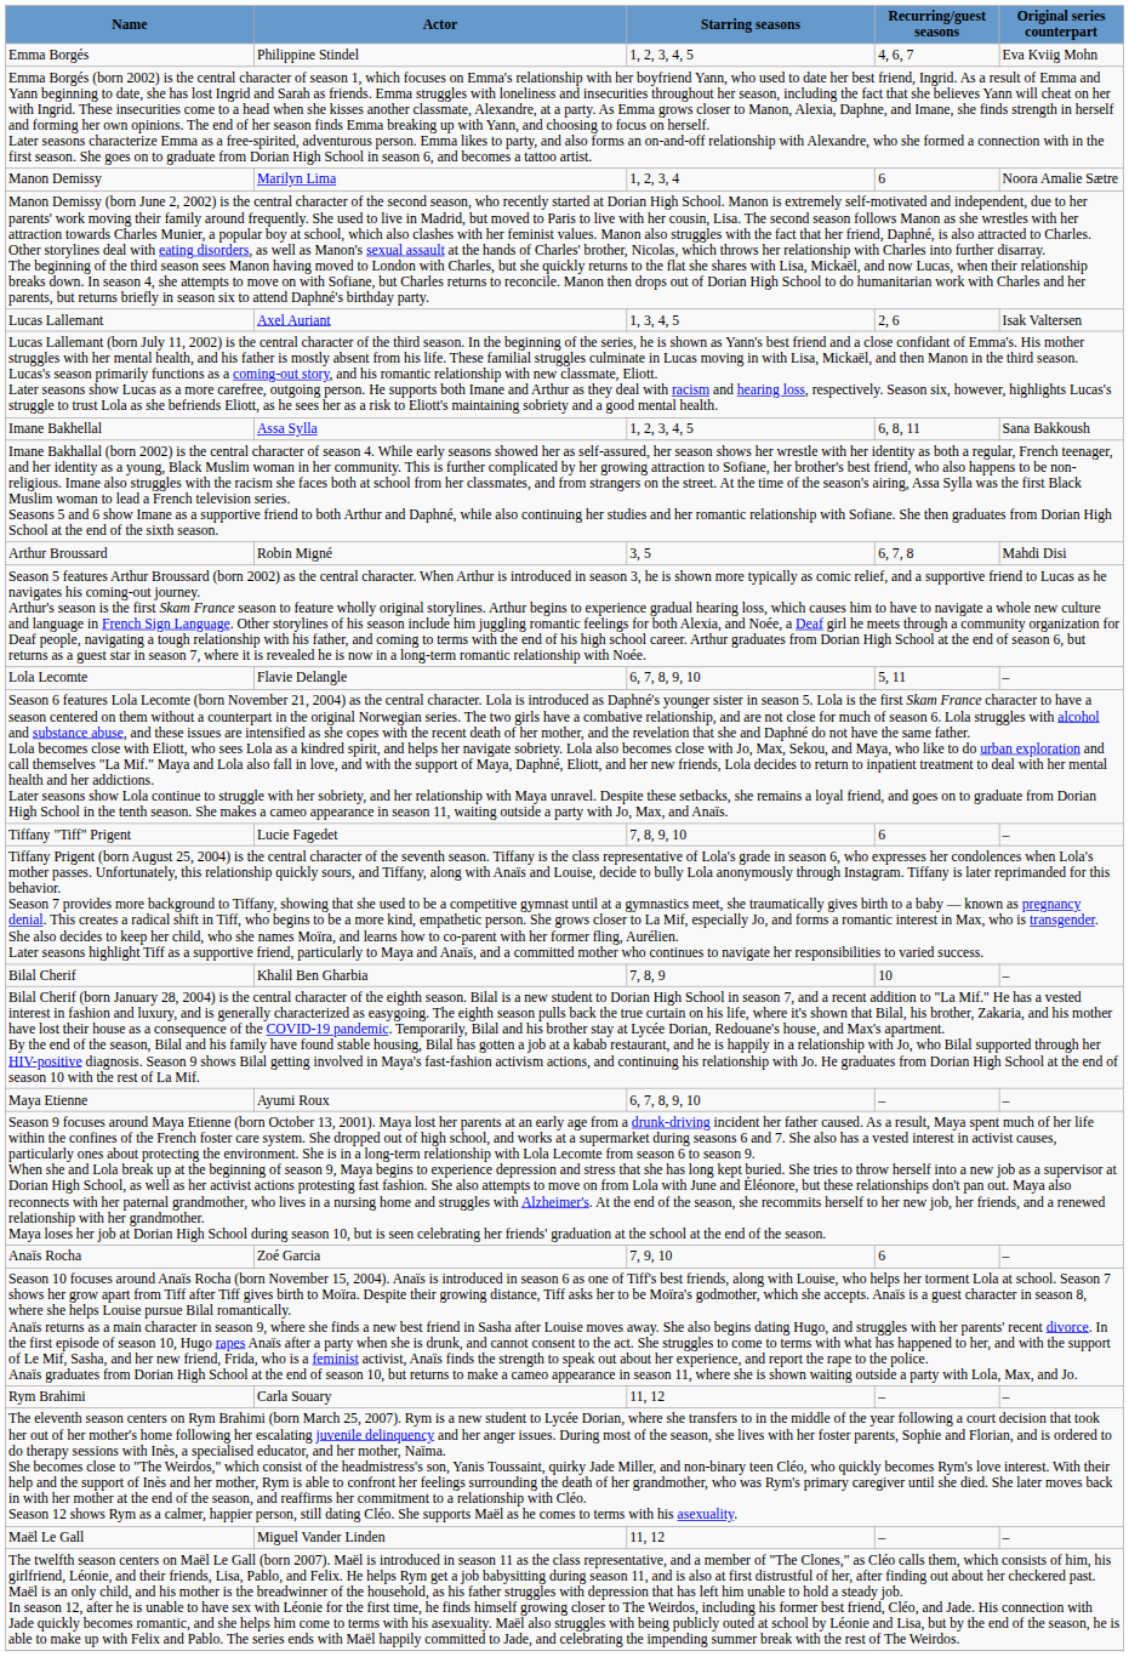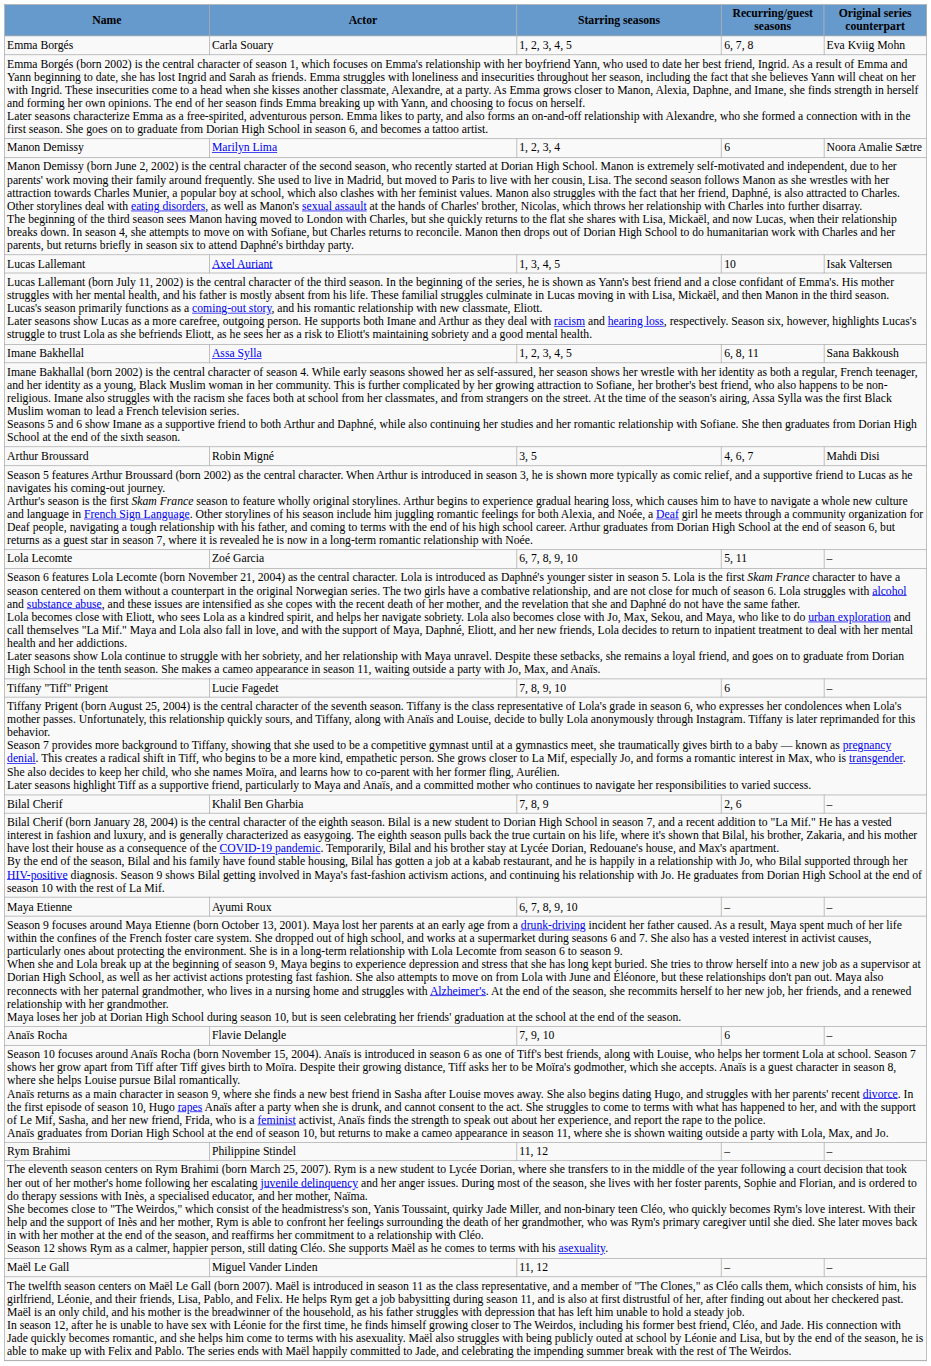 <table class="wikitable" style="width:100%; margin-right:auto;">
 <tr>
 <th style="background-color:#6699CC; width:20%">Name</th>
 <th style="background-color:#6699CC; width:30%">Actor</th>
 <th style="background-color:#6699CC; width:20%">Starring seasons</th>
 <th style="background-color:#6699CC; width:10%">Recurring/guest seasons</th>
 <th style="background-color:#6699CC; width:10%">Original series counterpart</th>
 </tr>
 <tr>
 <td>Emma Borgés</td>
-<td>Philippine Stindel</td>
+<td>Carla Souary</td>
 <td>1, 2, 3, 4, 5</td>
-<td>4, 6, 7</td>
+<td>6, 7, 8</td>
 <td>Eva Kviig Mohn</td>
 </tr>
 <tr>
 <td colspan="5">Emma Borgés (born 2002) is the central character of season 1, which focuses on Emma's relationship with her boyfriend Yann, who used to date her best friend, Ingrid. As a result of Emma and Yann beginning to date, she has lost Ingrid and Sarah as friends. Emma struggles with loneliness and insecurities throughout her season, including the fact that she believes Yann will cheat on her with Ingrid. These insecurities come to a head when she kisses another classmate, Alexandre, at a party. As Emma grows closer to Manon, Alexia, Daphne, and Imane, she finds strength in herself and forming her own opinions. The end of her season finds Emma breaking up with Yann, and choosing to focus on herself.<br>Later seasons characterize Emma as a free-spirited, adventurous person. Emma likes to party, and also forms an on-and-off relationship with Alexandre, who she formed a connection with in the first season. She goes on to graduate from Dorian High School in season 6, and becomes a tattoo artist.</td>
 </tr>
 <tr>
 <td>Manon Demissy</td>
 <td><a href='#'>Marilyn Lima</a></td>
 <td>1, 2, 3, 4</td>
 <td>6</td>
 <td>Noora Amalie Sætre</td>
 </tr>
 <tr>
 <td colspan="5">Manon Demissy (born June 2, 2002) is the central character of the second season, who recently started at Dorian High School. Manon is extremely self-motivated and independent, due to her parents' work moving their family around frequently. She used to live in Madrid, but moved to Paris to live with her cousin, Lisa. The second season follows Manon as she wrestles with her attraction towards Charles Munier, a popular boy at school, which also clashes with her feminist values. Manon also struggles with the fact that her friend, Daphné, is also attracted to Charles. Other storylines deal with <a href='#'>eating disorders</a>, as well as Manon's <a href='#'>sexual assault</a> at the hands of Charles' brother, Nicolas, which throws her relationship with Charles into further disarray.<br>The beginning of the third season sees Manon having moved to London with Charles, but she quickly returns to the flat she shares with Lisa, Mickaël, and now Lucas, when their relationship breaks down. In season 4, she attempts to move on with Sofiane, but Charles returns to reconcile. Manon then drops out of Dorian High School to do humanitarian work with Charles and her parents, but returns briefly in season six to attend Daphné's birthday party.</td>
 </tr>
 <tr>
 <td>Lucas Lallemant</td>
 <td><a href='#'>Axel Auriant</a></td>
 <td>1, 3, 4, 5</td>
-<td>2, 6</td>
+<td>10</td>
 <td>Isak Valtersen</td>
 </tr>
 <tr>
 <td colspan="5">Lucas Lallemant (born July 11, 2002) is the central character of the third season. In the beginning of the series, he is shown as Yann's best friend and a close confidant of Emma's. His mother struggles with her mental health, and his father is mostly absent from his life. These familial struggles culminate in Lucas moving in with Lisa, Mickaël, and then Manon in the third season. Lucas's season primarily functions as a <a href='#'>coming-out story</a>, and his romantic relationship with new classmate, Eliott.<br>Later seasons show Lucas as a more carefree, outgoing person. He supports both Imane and Arthur as they deal with <a href='#'>racism</a> and <a href='#'>hearing loss</a>, respectively. Season six, however, highlights Lucas's struggle to trust Lola as she befriends Eliott, as he sees her as a risk to Eliott's maintaining sobriety and a good mental health.</td>
 </tr>
 <tr>
 <td>Imane Bakhellal</td>
 <td><a href='#'>Assa Sylla</a></td>
 <td>1, 2, 3, 4, 5</td>
 <td>6, 8, 11</td>
 <td>Sana Bakkoush</td>
 </tr>
 <tr>
 <td colspan="5">Imane Bakhallal (born 2002) is the central character of season 4. While early seasons showed her as self-assured, her season shows her wrestle with her identity as both a regular, French teenager, and her identity as a young, Black Muslim woman in her community. This is further complicated by her growing attraction to Sofiane, her brother's best friend, who also happens to be non-religious. Imane also struggles with the racism she faces both at school from her classmates, and from strangers on the street. At the time of the season's airing, Assa Sylla was the first Black Muslim woman to lead a French television series.<br>Seasons 5 and 6 show Imane as a supportive friend to both Arthur and Daphné, while also continuing her studies and her romantic relationship with Sofiane. She then graduates from Dorian High School at the end of the sixth season.</td>
 </tr>
 <tr>
 <td>Arthur Broussard</td>
 <td>Robin Migné</td>
 <td>3, 5</td>
-<td>6, 7, 8</td>
+<td>4, 6, 7</td>
 <td>Mahdi Disi</td>
 </tr>
 <tr>
 <td colspan="5">Season 5 features Arthur Broussard (born 2002) as the central character. When Arthur is introduced in season 3, he is shown more typically as comic relief, and a supportive friend to Lucas as he navigates his coming-out journey.<br>Arthur's season is the first <em>Skam France</em> season to feature wholly original storylines. Arthur begins to experience gradual hearing loss, which causes him to have to navigate a whole new culture and language in <a href='#'>French Sign Language</a>. Other storylines of his season include him juggling romantic feelings for both Alexia, and Noée, a <a href='#'>Deaf</a> girl he meets through a community organization for Deaf people, navigating a tough relationship with his father, and coming to terms with the end of his high school career. Arthur graduates from Dorian High School at the end of season 6, but returns as a guest star in season 7, where it is revealed he is now in a long-term romantic relationship with Noée.</td>
 </tr>
 <tr>
 <td>Lola Lecomte</td>
-<td>Flavie Delangle</td>
+<td>Zoé Garcia</td>
 <td>6, 7, 8, 9, 10</td>
 <td>5, 11</td>
 <td>–</td>
 </tr>
 <tr>
 <td colspan="5">Season 6 features Lola Lecomte (born November 21, 2004) as the central character. Lola is introduced as Daphné's younger sister in season 5. Lola is the first <em>Skam France</em> character to have a season centered on them without a counterpart in the original Norwegian series. The two girls have a combative relationship, and are not close for much of season 6. Lola struggles with <a href='#'>alcohol</a> and <a href='#'>substance abuse</a>, and these issues are intensified as she copes with the recent death of her mother, and the revelation that she and Daphné do not have the same father.<br>Lola becomes close with Eliott, who sees Lola as a kindred spirit, and helps her navigate sobriety. Lola also becomes close with Jo, Max, Sekou, and Maya, who like to do <a href='#'>urban exploration</a> and call themselves "La Mif." Maya and Lola also fall in love, and with the support of Maya, Daphné, Eliott, and her new friends, Lola decides to return to inpatient treatment to deal with her mental health and her addictions.<br>Later seasons show Lola continue to struggle with her sobriety, and her relationship with Maya unravel. Despite these setbacks, she remains a loyal friend, and goes on to graduate from Dorian High School in the tenth season. She makes a cameo appearance in season 11, waiting outside a party with Jo, Max, and Anaïs.</td>
 </tr>
 <tr>
 <td>Tiffany "Tiff" Prigent</td>
 <td>Lucie Fagedet</td>
 <td>7, 8, 9, 10</td>
 <td>6</td>
 <td>–</td>
 </tr>
 <tr>
 <td colspan="5">Tiffany Prigent (born August 25, 2004) is the central character of the seventh season. Tiffany is the class representative of Lola's grade in season 6, who expresses her condolences when Lola's mother passes. Unfortunately, this relationship quickly sours, and Tiffany, along with Anaïs and Louise, decide to bully Lola anonymously through Instagram. Tiffany is later reprimanded for this behavior.<br>Season 7 provides more background to Tiffany, showing that she used to be a competitive gymnast until at a gymnastics meet, she traumatically gives birth to a baby — known as <a href='#'>pregnancy denial</a>. This creates a radical shift in Tiff, who begins to be a more kind, empathetic person. She grows closer to La Mif, especially Jo, and forms a romantic interest in Max, who is <a href='#'>transgender</a>. She also decides to keep her child, who she names Moïra, and learns how to co-parent with her former fling, Aurélien.<br>Later seasons highlight Tiff as a supportive friend, particularly to Maya and Anaïs, and a committed mother who continues to navigate her responsibilities to varied success.</td>
 </tr>
 <tr>
 <td>Bilal Cherif</td>
 <td>Khalil Ben Gharbia</td>
 <td>7, 8, 9</td>
-<td>10</td>
+<td>2, 6</td>
 <td>–</td>
 </tr>
 <tr>
 <td colspan="5">Bilal Cherif (born January 28, 2004) is the central character of the eighth season. Bilal is a new student to Dorian High School in season 7, and a recent addition to "La Mif." He has a vested interest in fashion and luxury, and is generally characterized as easygoing. The eighth season pulls back the true curtain on his life, where it's shown that Bilal, his brother, Zakaria, and his mother have lost their house as a consequence of the <a href='#'>COVID-19 pandemic</a>. Temporarily, Bilal and his brother stay at Lycée Dorian, Redouane's house, and Max's apartment.<br>By the end of the season, Bilal and his family have found stable housing, Bilal has gotten a job at a kabab restaurant, and he is happily in a relationship with Jo, who Bilal supported through her <a href='#'>HIV-positive</a> diagnosis. Season 9 shows Bilal getting involved in Maya's fast-fashion activism actions, and continuing his relationship with Jo. He graduates from Dorian High School at the end of season 10 with the rest of La Mif.</td>
 </tr>
 <tr>
 <td>Maya Etienne</td>
 <td>Ayumi Roux</td>
 <td>6, 7, 8, 9, 10</td>
 <td>–</td>
 <td>–</td>
 </tr>
 <tr>
 <td colspan="5">Season 9 focuses around Maya Etienne (born October 13, 2001). Maya lost her parents at an early age from a <a href='#'>drunk-driving</a> incident her father caused. As a result, Maya spent much of her life within the confines of the French foster care system. She dropped out of high school, and works at a supermarket during seasons 6 and 7. She also has a vested interest in activist causes, particularly ones about protecting the environment. She is in a long-term relationship with Lola Lecomte from season 6 to season 9.<br>When she and Lola break up at the beginning of season 9, Maya begins to experience depression and stress that she has long kept buried. She tries to throw herself into a new job as a supervisor at Dorian High School, as well as her activist actions protesting fast fashion. She also attempts to move on from Lola with June and Éléonore, but these relationships don't pan out. Maya also reconnects with her paternal grandmother, who lives in a nursing home and struggles with <a href='#'>Alzheimer's</a>. At the end of the season, she recommits herself to her new job, her friends, and a renewed relationship with her grandmother.<br>Maya loses her job at Dorian High School during season 10, but is seen celebrating her friends' graduation at the school at the end of the season.</td>
 </tr>
 <tr>
 <td>Anaïs Rocha</td>
-<td>Zoé Garcia</td>
+<td>Flavie Delangle</td>
 <td>7, 9, 10</td>
 <td>6</td>
 <td>–</td>
 </tr>
 <tr>
 <td colspan="5">Season 10 focuses around Anaïs Rocha (born November 15, 2004). Anaïs is introduced in season 6 as one of Tiff's best friends, along with Louise, who helps her torment Lola at school. Season 7 shows her grow apart from Tiff after Tiff gives birth to Moïra. Despite their growing distance, Tiff asks her to be Moïra's godmother, which she accepts. Anaïs is a guest character in season 8, where she helps Louise pursue Bilal romantically.<br>Anaïs returns as a main character in season 9, where she finds a new best friend in Sasha after Louise moves away. She also begins dating Hugo, and struggles with her parents' recent <a href='#'>divorce</a>. In the first episode of season 10, Hugo <a href='#'>rapes</a> Anaïs after a party when she is drunk, and cannot consent to the act. She struggles to come to terms with what has happened to her, and with the support of Le Mif, Sasha, and her new friend, Frida, who is a <a href='#'>feminist</a> activist, Anaïs finds the strength to speak out about her experience, and report the rape to the police.<br>Anaïs graduates from Dorian High School at the end of season 10, but returns to make a cameo appearance in season 11, where she is shown waiting outside a party with Lola, Max, and Jo.</td>
 </tr>
 <tr>
 <td>Rym Brahimi</td>
-<td>Carla Souary</td>
+<td>Philippine Stindel</td>
 <td>11, 12</td>
 <td>–</td>
 <td>–</td>
 </tr>
 <tr>
 <td colspan="5">The eleventh season centers on Rym Brahimi (born March 25, 2007). Rym is a new student to Lycée Dorian, where she transfers to in the middle of the year following a court decision that took her out of her mother's home following her escalating <a href='#'>juvenile delinquency</a> and her anger issues. During most of the season, she lives with her foster parents, Sophie and Florian, and is ordered to do therapy sessions with Inès, a specialised educator, and her mother, Naïma.<br>She becomes close to "The Weirdos," which consist of the headmistress's son, Yanis Toussaint, quirky Jade Miller, and non-binary teen Cléo, who quickly becomes Rym's love interest. With their help and the support of Inès and her mother, Rym is able to confront her feelings surrounding the death of her grandmother, who was Rym's primary caregiver until she died. She later moves back in with her mother at the end of the season, and reaffirms her commitment to a relationship with Cléo.<br>Season 12 shows Rym as a calmer, happier person, still dating Cléo. She supports Maël as he comes to terms with his <a href='#'>asexuality</a>.</td>
 </tr>
 <tr>
 <td>Maël Le Gall</td>
 <td>Miguel Vander Linden</td>
 <td>11, 12</td>
 <td>–</td>
 <td>–</td>
 </tr>
 <tr>
 <td colspan="5">The twelfth season centers on Maël Le Gall (born 2007). Maël is introduced in season 11 as the class representative, and a member of "The Clones," as Cléo calls them, which consists of him, his girlfriend, Léonie, and their friends, Lisa, Pablo, and Felix. He helps Rym get a job babysitting during season 11, and is also at first distrustful of her, after finding out about her checkered past. Maël is an only child, and his mother is the breadwinner of the household, as his father struggles with depression that has left him unable to hold a steady job.<br>In season 12, after he is unable to have sex with Léonie for the first time, he finds himself growing closer to The Weirdos, including his former best friend, Cléo, and Jade. His connection with Jade quickly becomes romantic, and she helps him come to terms with his asexuality. Maël also struggles with being publicly outed at school by Léonie and Lisa, but by the end of the season, he is able to make up with Felix and Pablo. The series ends with Maël happily committed to Jade, and celebrating the impending summer break with the rest of The Weirdos.</td>
 </tr>
 <tr>
 </tr>
 </table>
